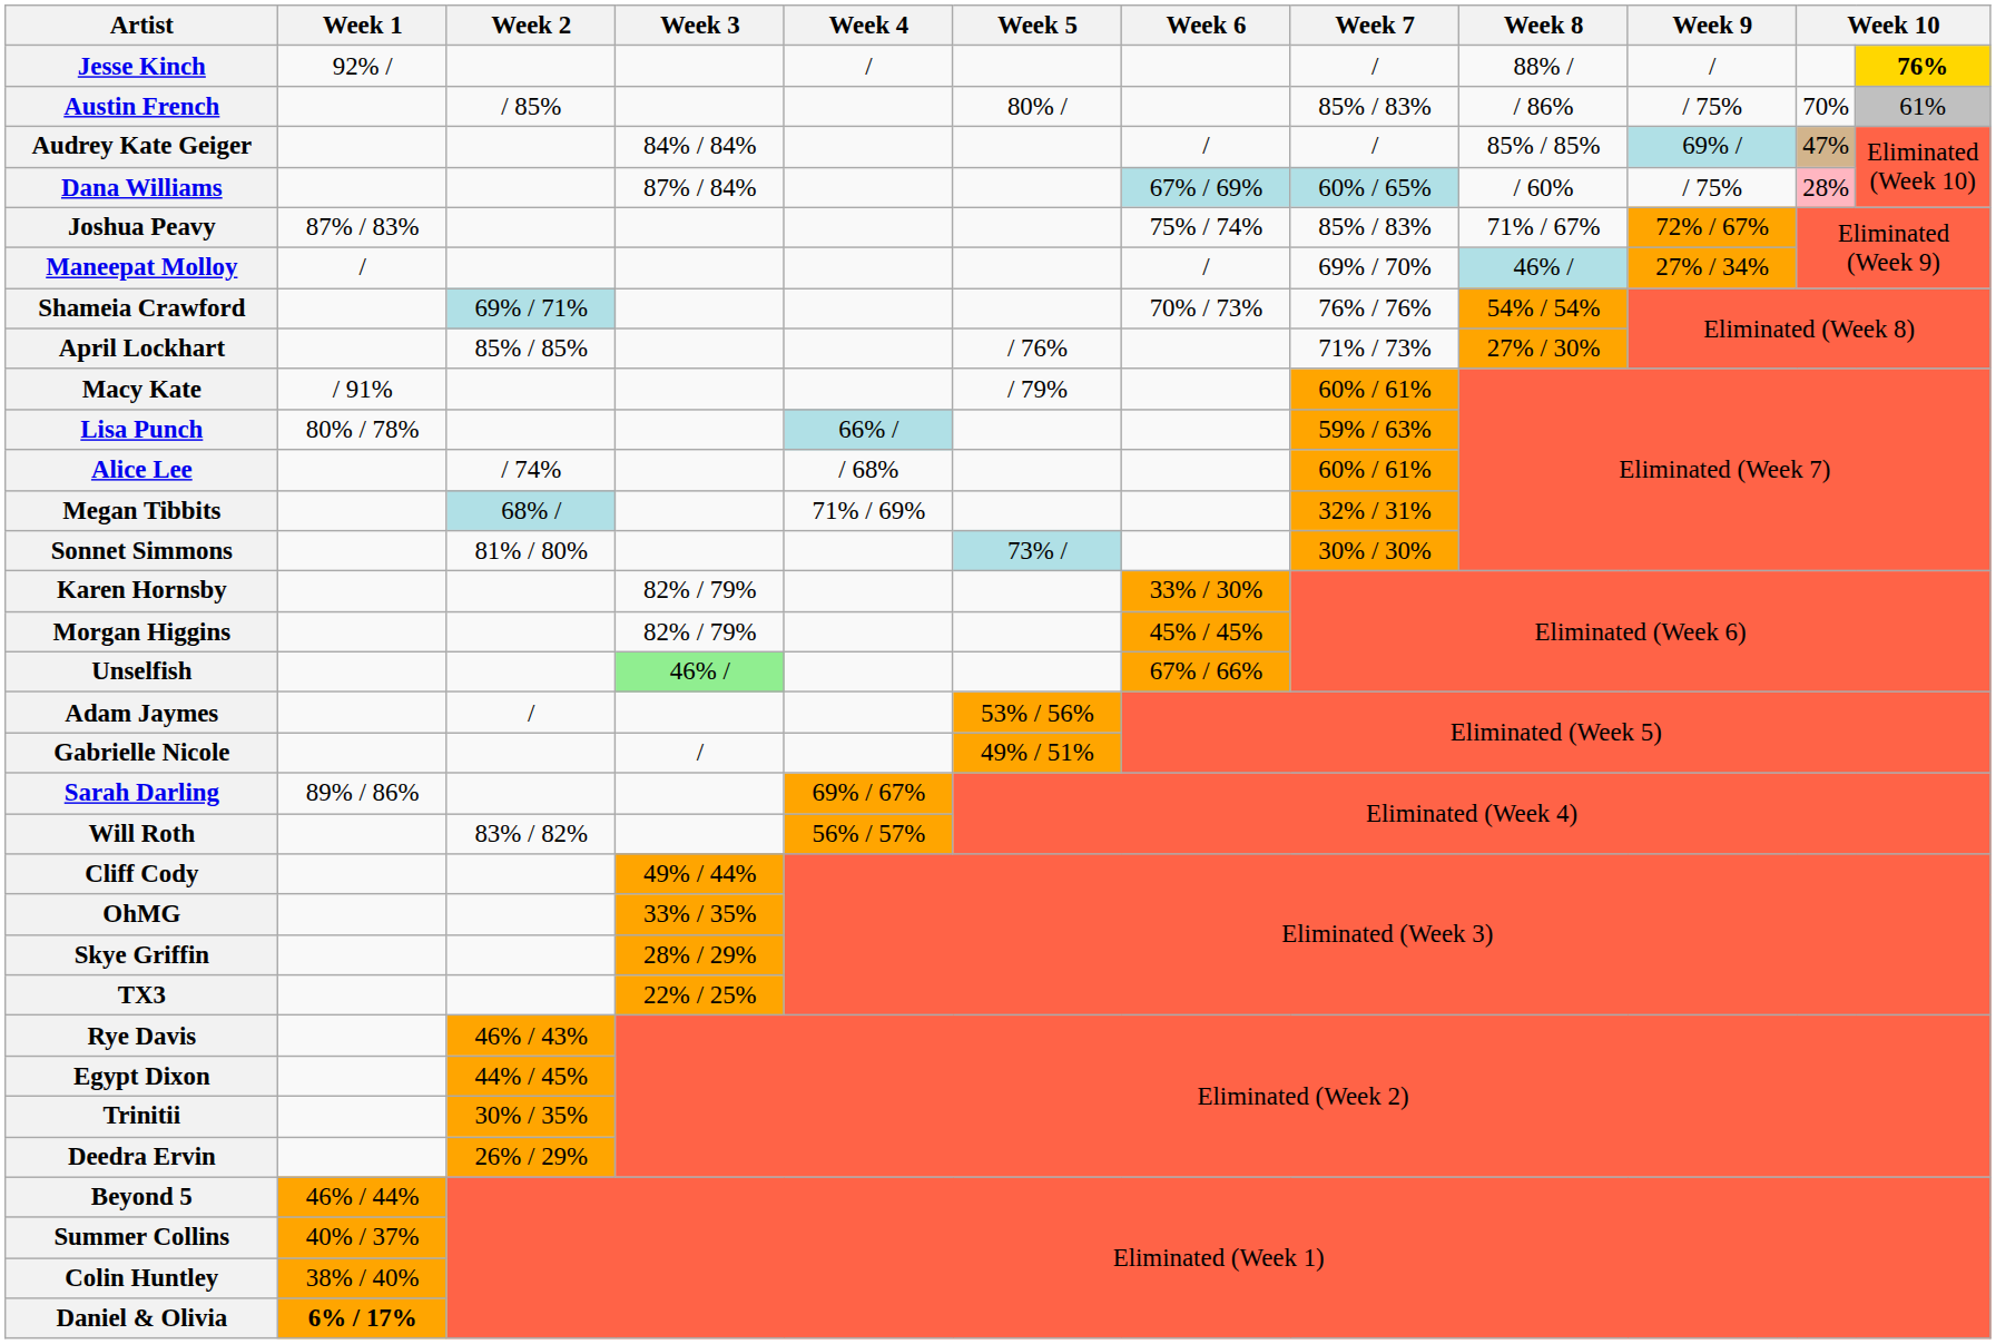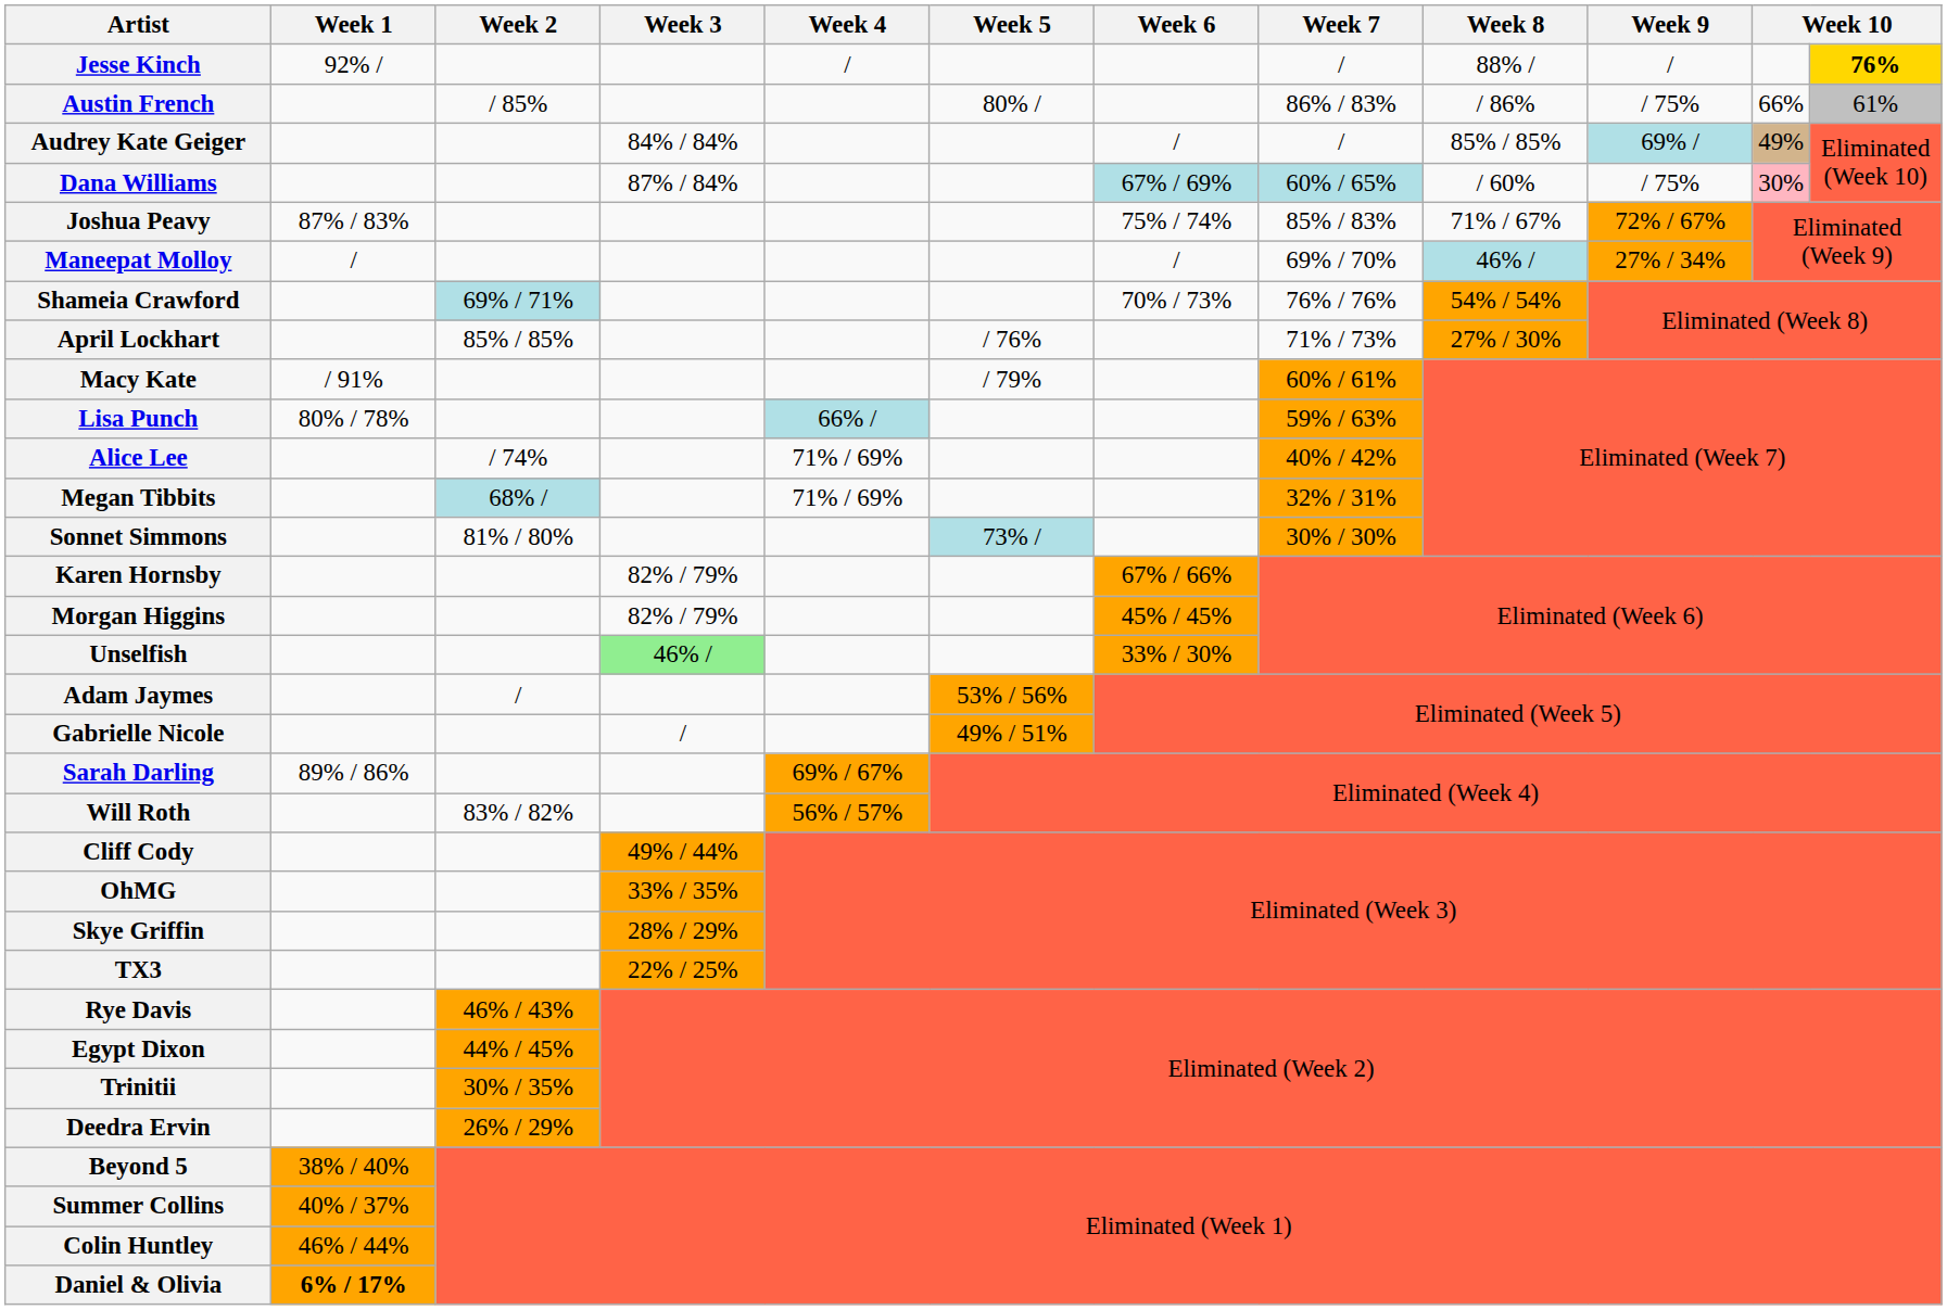 <table class="wikitable" style="text-align:center; width:auto;">
 <tr>
 <th><strong>Artist</strong></th>
 <th style="width:8.5%;">Week 1</th>
 <th style="width:8.5%;">Week 2</th>
 <th style="width:8.5%;">Week 3</th>
 <th style="width:8.5%;">Week 4</th>
 <th style="width:8.5%;">Week 5</th>
 <th style="width:8.5%;">Week 6</th>
 <th style="width:8.5%;">Week 7</th>
 <th style="width:8.5%;">Week 8</th>
 <th style="width:8.5%;">Week 9</th>
 <th colspan="2" style="width:8.5%;">Week 10</th>
 </tr>
 <tr>
 <th><a href='#'>Jesse Kinch</a></th>
 <td>92% / </td>
 <td></td>
 <td></td>
 <td> / </td>
 <td></td>
 <td></td>
 <td> / </td>
 <td>88% / </td>
 <td> / </td>
 <td></td>
 <td style="background:gold;"><strong>76%</strong></td>
 </tr>
 <tr>
 <th><a href='#'>Austin French</a></th>
 <td></td>
 <td> / 85%</td>
 <td></td>
 <td></td>
 <td>80% / </td>
 <td></td>
-<td>85% / 83%</td>
+<td>86% / 83%</td>
 <td> / 86%</td>
 <td> / 75%</td>
-<td>70%</td>
+<td>66%</td>
 <td style="background:silver;">61%</td>
 </tr>
 <tr>
 <th>Audrey Kate Geiger</th>
 <td></td>
 <td></td>
 <td>84% / 84%</td>
 <td></td>
 <td></td>
 <td> / </td>
 <td> / </td>
 <td>85% / 85%</td>
 <td style="background:#b0e0e6;">69% / </td>
-<td style="background:tan;">47%</td>
+<td style="background:tan;">49%</td>
 <td rowspan="2" style="background:tomato;">Eliminated (Week 10)</td>
 </tr>
 <tr>
 <th><a href='#'>Dana Williams</a></th>
 <td></td>
 <td></td>
 <td>87% / 84%</td>
 <td></td>
 <td></td>
 <td style="background:#b0e0e6;">67% / 69%</td>
 <td style="background:#b0e0e6;">60% / 65%</td>
 <td> / 60%</td>
 <td> / 75%</td>
-<td style="background:lightpink;">28%</td>
+<td style="background:lightpink;">30%</td>
 </tr>
 <tr>
 <th>Joshua Peavy</th>
 <td>87% / 83%</td>
 <td></td>
 <td></td>
 <td></td>
 <td></td>
 <td>75% / 74%</td>
 <td>85% / 83%</td>
 <td>71% / 67%</td>
 <td style="background:orange;">72% / 67%</td>
 <td colspan="2" rowspan="2" style="background:tomato;">Eliminated (Week 9)</td>
 </tr>
 <tr>
 <th><a href='#'>Maneepat Molloy</a></th>
 <td> / </td>
 <td></td>
 <td></td>
 <td></td>
 <td></td>
 <td> / </td>
 <td>69% / 70%</td>
 <td style="background:#b0e0e6;">46% / </td>
 <td style="background:orange;">27% / 34%</td>
 </tr>
 <tr>
 <th>Shameia Crawford</th>
 <td></td>
 <td style="background:#b0e0e6;">69% / 71%</td>
 <td></td>
 <td></td>
 <td></td>
 <td>70% / 73%</td>
 <td>76% / 76%</td>
 <td style="background:orange;">54% / 54%</td>
 <td colspan="3" rowspan="2" style="background:tomato;">Eliminated (Week 8)</td>
 </tr>
 <tr>
 <th>April Lockhart</th>
 <td></td>
 <td>85% / 85%</td>
 <td></td>
 <td></td>
 <td> / 76%</td>
 <td></td>
 <td>71% / 73%</td>
 <td style="background:orange;">27% / 30%</td>
 </tr>
 <tr>
 <th>Macy Kate</th>
 <td> / 91%</td>
 <td></td>
 <td></td>
 <td></td>
 <td> / 79%</td>
 <td></td>
 <td style="background:orange;">60% / 61%</td>
 <td colspan="4" rowspan="5" style="background:tomato;">Eliminated (Week 7)</td>
 </tr>
 <tr>
 <th><a href='#'>Lisa Punch</a></th>
 <td>80% / 78%</td>
 <td></td>
 <td></td>
 <td style="background:#b0e0e6;">66% / </td>
 <td></td>
 <td></td>
 <td style="background:orange;">59% / 63%</td>
 </tr>
 <tr>
 <th><a href='#'>Alice Lee</a></th>
 <td></td>
 <td> / 74%</td>
 <td></td>
-<td> / 68%</td>
+<td>71% / 69%</td>
 <td></td>
 <td></td>
-<td style="background:orange;">60% / 61%</td>
+<td style="background:orange;">40% / 42%</td>
 </tr>
 <tr>
 <th>Megan Tibbits</th>
 <td></td>
 <td style="background:#b0e0e6;">68% / </td>
 <td></td>
 <td>71% / 69%</td>
 <td></td>
 <td></td>
 <td style="background:orange;">32% / 31%</td>
 </tr>
 <tr>
 <th>Sonnet Simmons</th>
 <td></td>
 <td>81% / 80%</td>
 <td></td>
 <td></td>
 <td style="background:#b0e0e6;">73% / </td>
 <td></td>
 <td style="background:orange;">30% / 30%</td>
 </tr>
 <tr>
 <th>Karen Hornsby</th>
 <td></td>
 <td></td>
 <td>82% / 79%</td>
 <td></td>
 <td></td>
-<td style="background:orange;">33% / 30%</td>
+<td style="background:orange;">67% / 66%</td>
 <td colspan="6" rowspan="3" style="background:tomato;">Eliminated (Week 6)</td>
 </tr>
 <tr>
 <th>Morgan Higgins</th>
 <td></td>
 <td></td>
 <td>82% / 79%</td>
 <td></td>
 <td></td>
 <td style="background:orange;">45% / 45%</td>
 </tr>
 <tr>
 <th>Unselfish</th>
 <td></td>
 <td></td>
 <td style="background:lightgreen;">46% / </td>
 <td></td>
 <td></td>
-<td style="background:orange;">67% / 66%</td>
+<td style="background:orange;">33% / 30%</td>
 </tr>
 <tr>
 <th>Adam Jaymes</th>
 <td></td>
 <td> / </td>
 <td></td>
 <td></td>
 <td style="background:orange;">53% / 56%</td>
 <td colspan="7" rowspan="2" style="background:tomato;">Eliminated (Week 5)</td>
 </tr>
 <tr>
 <th>Gabrielle Nicole</th>
 <td></td>
 <td></td>
 <td> / </td>
 <td></td>
 <td style="background:orange;">49% / 51%</td>
 </tr>
 <tr>
 <th><a href='#'>Sarah Darling</a></th>
 <td>89% / 86%</td>
 <td></td>
 <td></td>
 <td style="background:orange;">69% / 67%</td>
 <td colspan="8" rowspan="2" style="background:tomato;">Eliminated (Week 4)</td>
 </tr>
 <tr>
 <th>Will Roth</th>
 <td></td>
 <td>83% / 82%</td>
 <td></td>
 <td style="background:orange;">56% / 57%</td>
 </tr>
 <tr>
 <th>Cliff Cody</th>
 <td></td>
 <td></td>
 <td style="background:orange;">49% / 44%</td>
 <td colspan="8" rowspan="4" style="background:tomato;">Eliminated (Week 3)</td>
 </tr>
 <tr>
 <th>OhMG</th>
 <td></td>
 <td></td>
 <td style="background:orange;">33% / 35%</td>
 </tr>
 <tr>
 <th>Skye Griffin</th>
 <td></td>
 <td></td>
 <td style="background:orange;">28% / 29%</td>
 </tr>
 <tr>
 <th>TX3</th>
 <td></td>
 <td></td>
 <td style="background:orange;">22% / 25%</td>
 </tr>
 <tr>
 <th>Rye Davis</th>
 <td></td>
 <td style="background:orange;">46% / 43%</td>
 <td colspan="9" rowspan="4" style="background:tomato;">Eliminated (Week 2)</td>
 </tr>
 <tr>
 <th>Egypt Dixon</th>
 <td></td>
 <td style="background:orange;">44% / 45%</td>
 </tr>
 <tr>
 <th>Trinitii</th>
 <td></td>
 <td style="background:orange;">30% / 35%</td>
 </tr>
 <tr>
 <th>Deedra Ervin</th>
 <td></td>
 <td style="background:orange;">26% / 29%</td>
 </tr>
 <tr>
 <th>Beyond 5</th>
-<td style="background:orange;">46% / 44%</td>
+<td style="background:orange;">38% / 40%</td>
 <td colspan="10" rowspan="4" style="background:tomato;">Eliminated (Week 1)</td>
 </tr>
 <tr>
 <th>Summer Collins</th>
 <td style="background:orange;">40% / 37%</td>
 </tr>
 <tr>
 <th>Colin Huntley</th>
-<td style="background:orange;">38% / 40%</td>
+<td style="background:orange;">46% / 44%</td>
 </tr>
 <tr>
 <th>Daniel & Olivia</th>
 <td style="background:orange;"><strong>6% / 17%</strong></td>
 </tr>
 </table>
